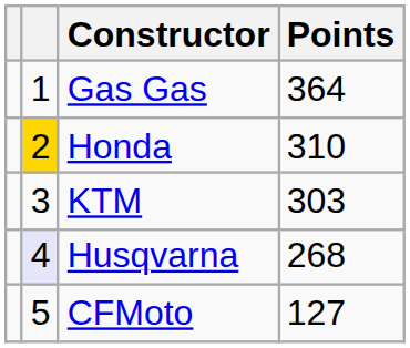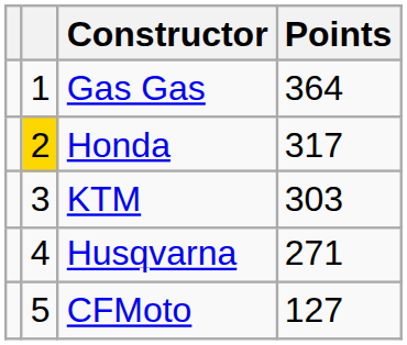 <table class="wikitable" style="font-size: 85%;">
 <tr>
 <th></th>
 <th></th>
 <th>Constructor</th>
 <th>Points</th>
 </tr>
 <tr>
 <td></td>
 <td align=center>1</td>
 <td> <a href='#'>Gas Gas</a></td>
 <td align=left>364</td>
 </tr>
 <tr>
 <td></td>
 <td align=center style="background: gold;">2</td>
 <td> <a href='#'>Honda</a></td>
-<td align=left>310</td>
+<td align=left>317</td>
 </tr>
 <tr>
 <td></td>
 <td align=center>3</td>
 <td> <a href='#'>KTM</a></td>
 <td align=left>303</td>
 </tr>
 <tr>
 <td></td>
-<td align=center style="background: lavender;">4</td>
+<td align=center>4</td>
 <td> <a href='#'>Husqvarna</a></td>
-<td align=left>268</td>
+<td align=left>271</td>
 </tr>
 <tr>
 <td></td>
 <td align=center>5</td>
 <td> <a href='#'>CFMoto</a></td>
 <td align=left>127</td>
 </tr>
 </table>
